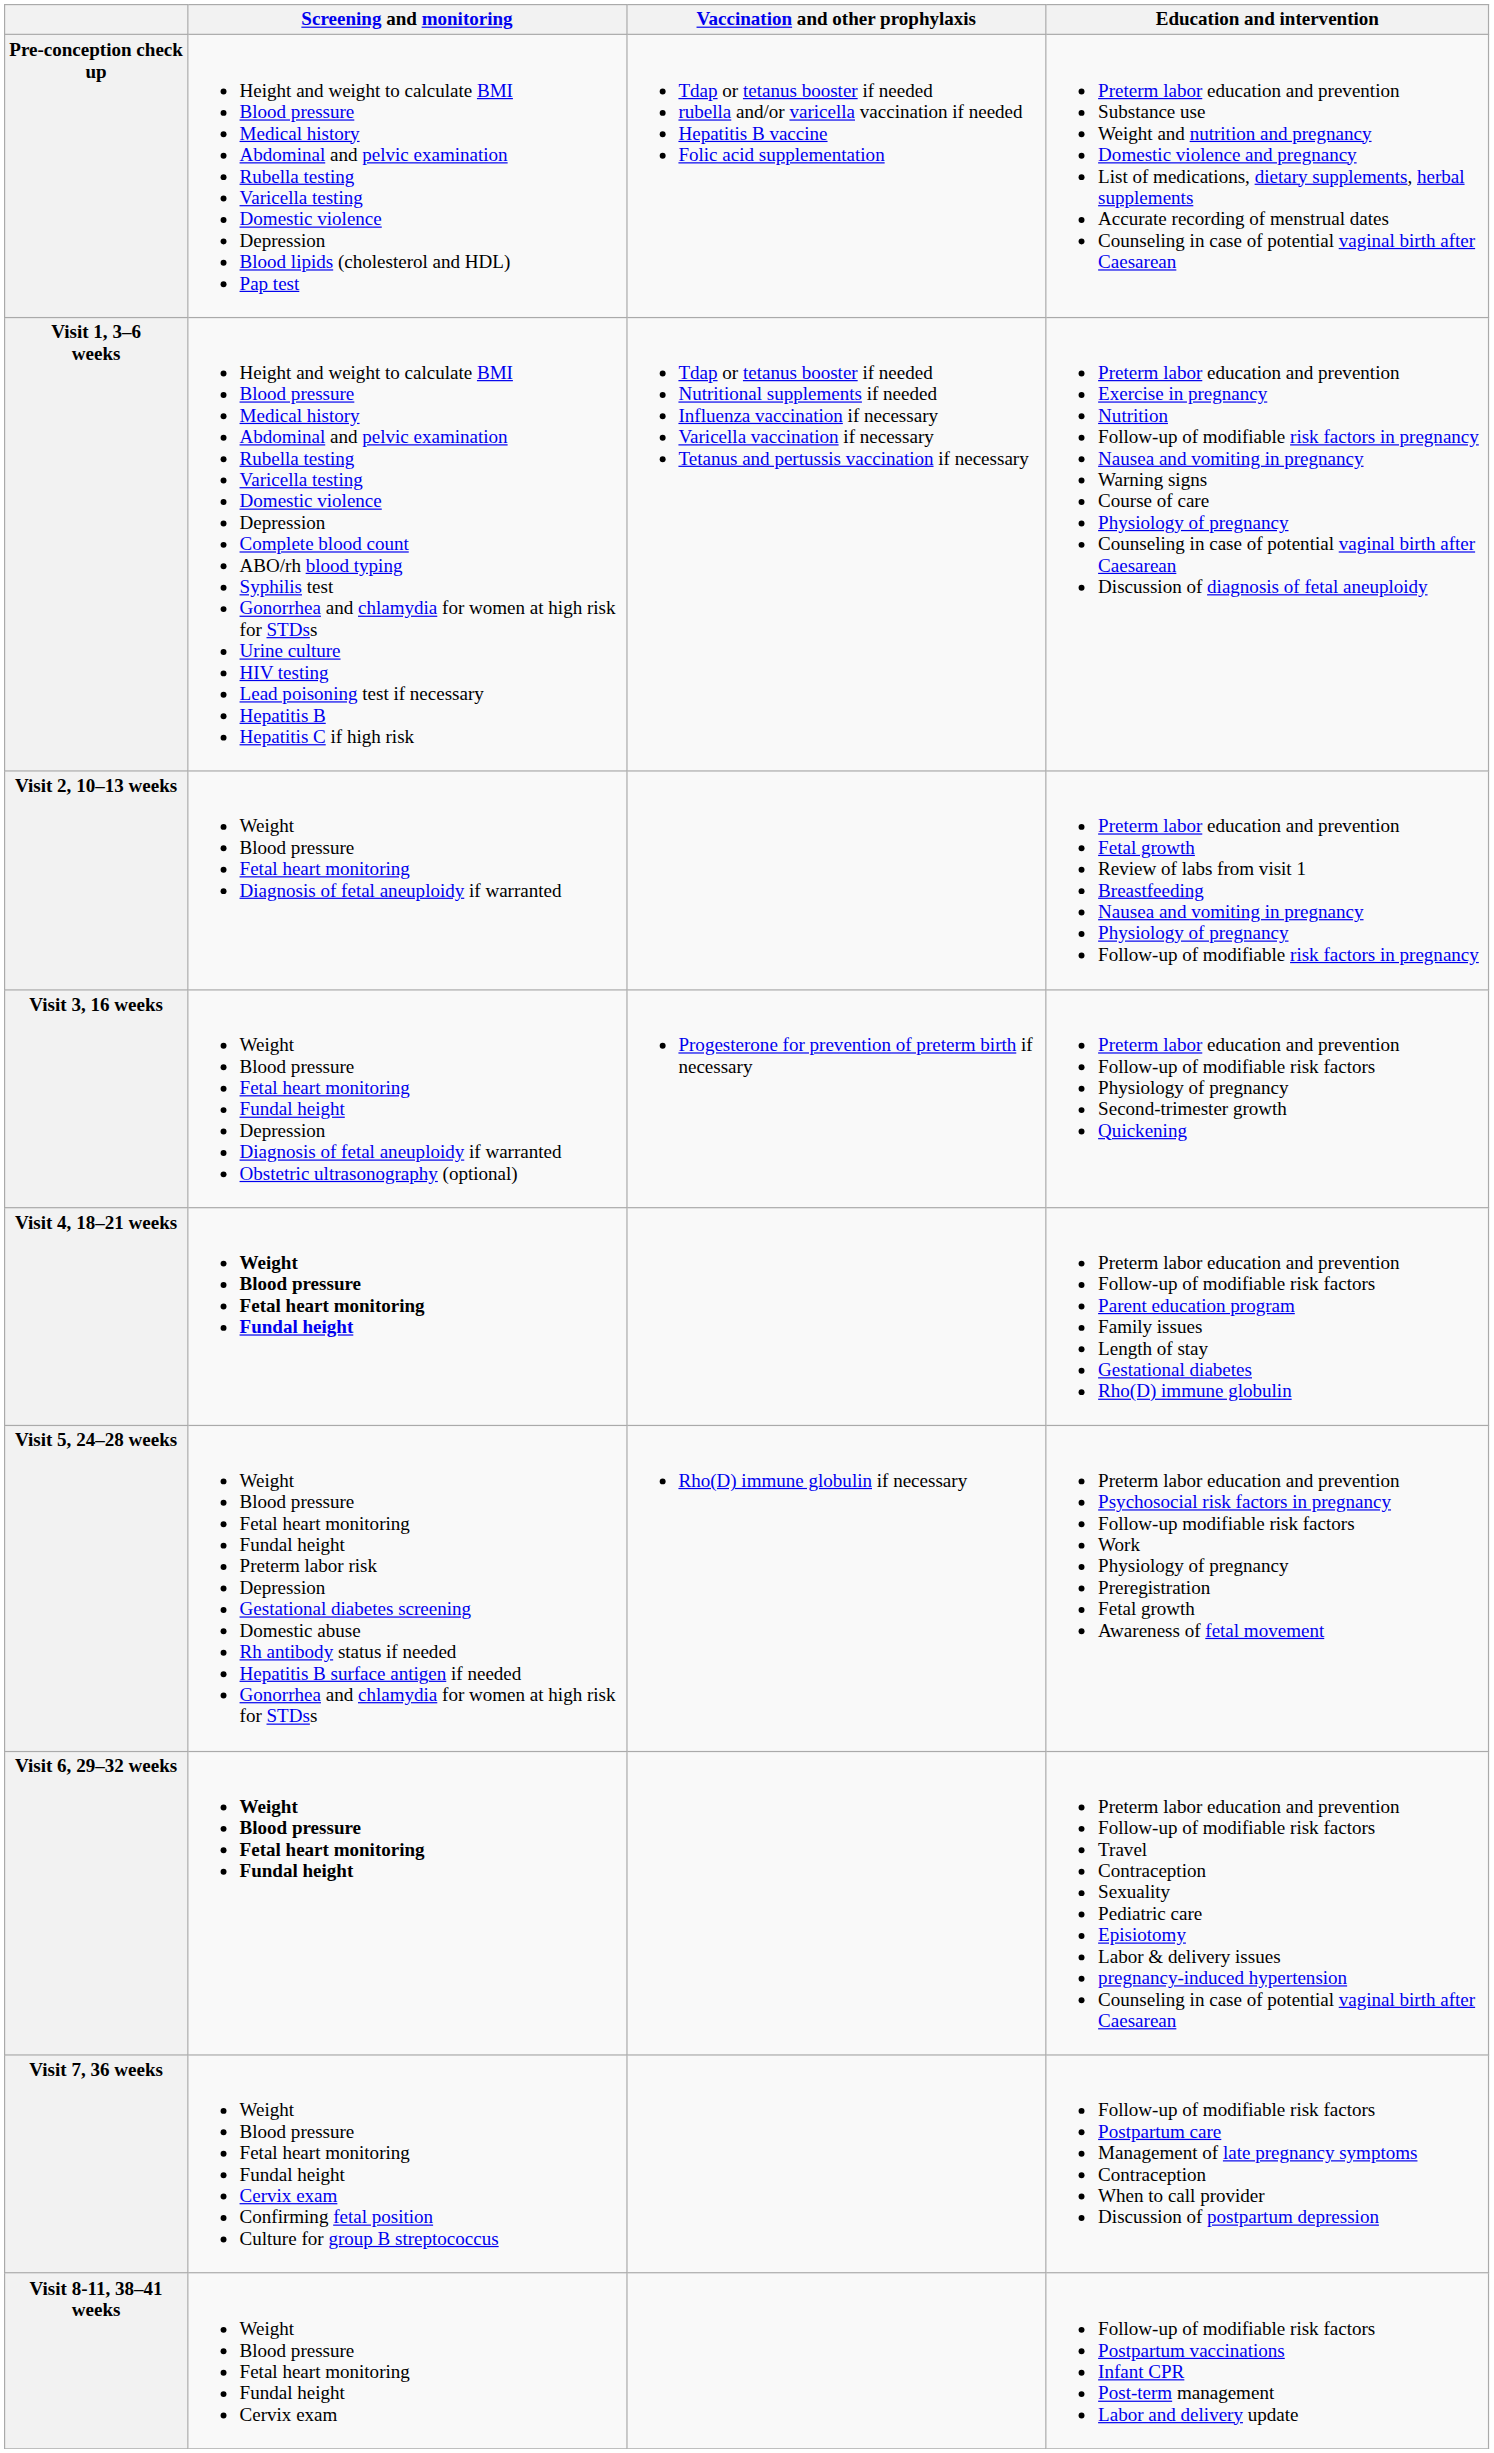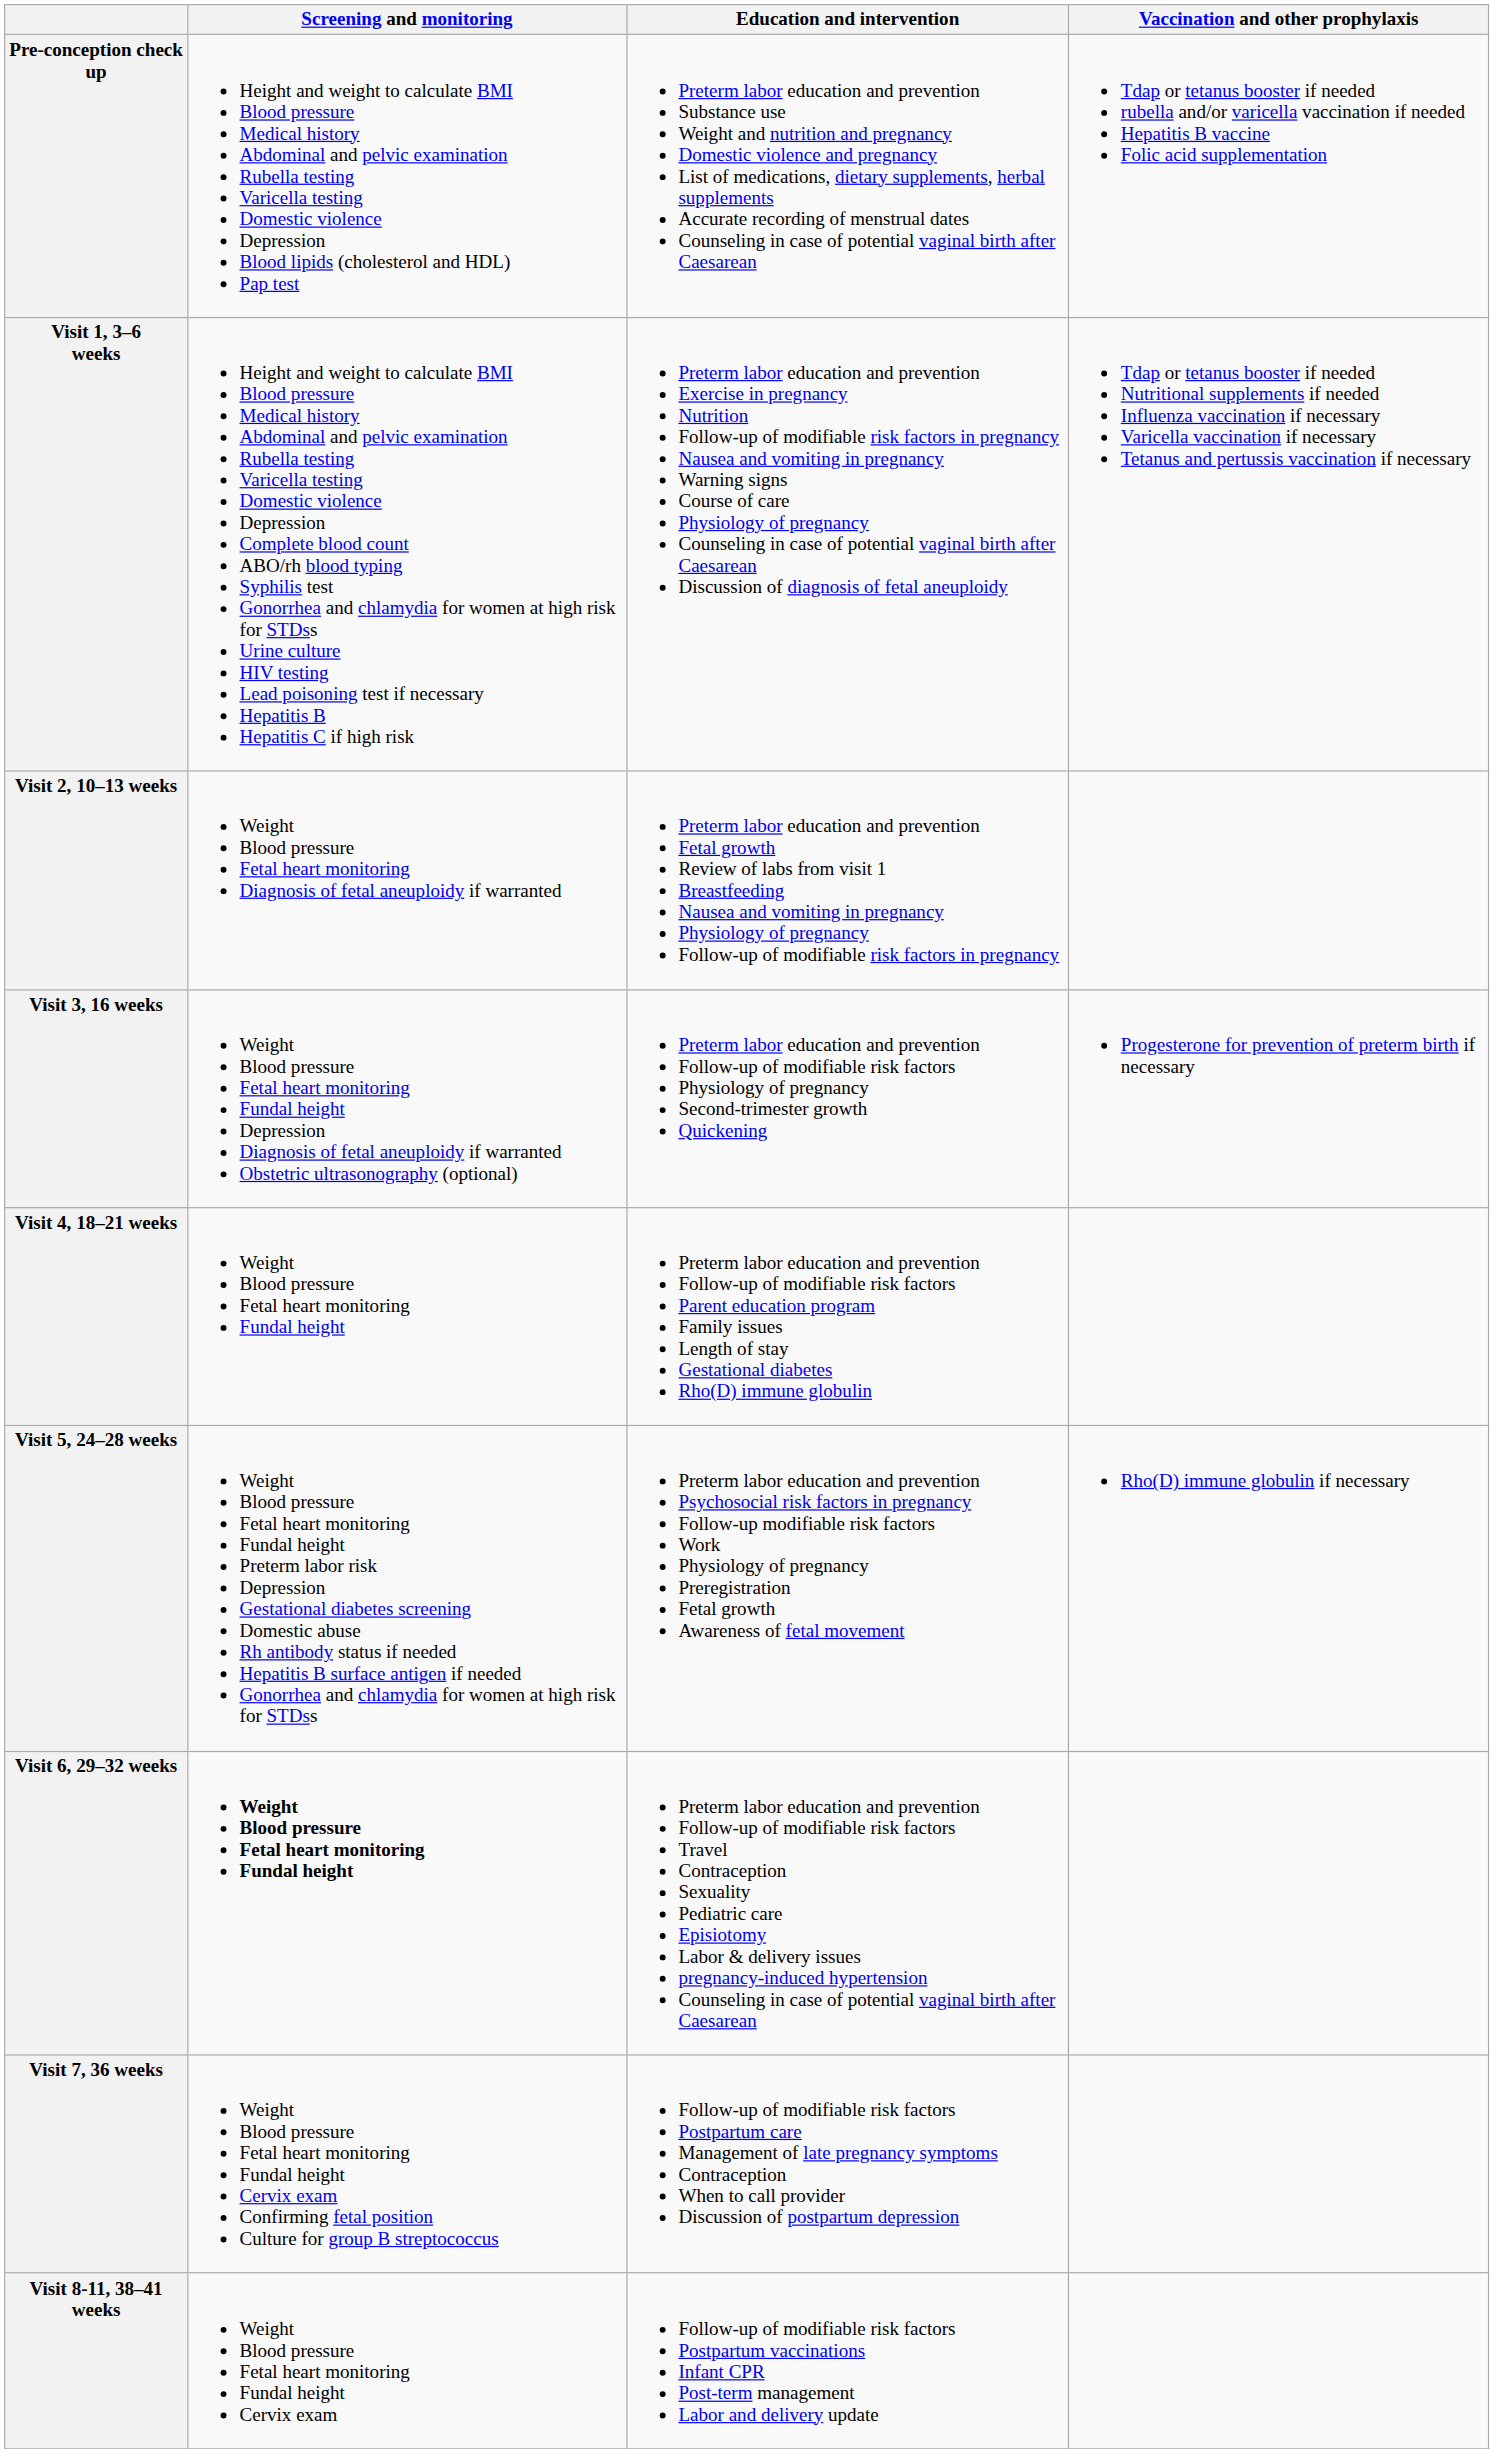 <table class="wikitable">
 <tr>
 <th></th>
 <th><a href='#'>Screening</a> and <a href='#'>monitoring</a></th>
+<th>Education and intervention</th>
 <th><a href='#'>Vaccination</a> and other prophylaxis</th>
-<th>Education and intervention</th>
 </tr>
 <tr valign="top">
 <th>Pre-conception check up</th>
 <td><br><ul><li>Height and weight to calculate <a href='#'>BMI</a></li><li><a href='#'>Blood pressure</a></li><li><a href='#'>Medical history</a></li><li><a href='#'>Abdominal</a> and <a href='#'>pelvic examination</a></li><li><a href='#'>Rubella testing</a></li><li><a href='#'>Varicella testing</a></li><li><a href='#'>Domestic violence</a></li><li>Depression</li><li><a href='#'>Blood lipids</a> (cholesterol and HDL)</li><li><a href='#'>Pap test</a></li></ul></td>
+<td><br><ul><li><a href='#'>Preterm labor</a> education and prevention</li><li>Substance use</li><li>Weight and <a href='#'>nutrition and pregnancy</a></li><li><a href='#'>Domestic violence and pregnancy</a></li><li>List of medications, <a href='#'>dietary supplements</a>, <a href='#'>herbal supplements</a></li><li>Accurate recording of menstrual dates</li><li>Counseling in case of potential <a href='#'>vaginal birth after Caesarean</a></li></ul></td>
 <td><br><ul><li><a href='#'>Tdap</a> or <a href='#'>tetanus booster</a> if needed</li><li><a href='#'>rubella</a> and/or <a href='#'>varicella</a> vaccination if needed</li><li><a href='#'>Hepatitis B vaccine</a></li><li><a href='#'>Folic acid supplementation</a></li></ul></td>
-<td><br><ul><li><a href='#'>Preterm labor</a> education and prevention</li><li>Substance use</li><li>Weight and <a href='#'>nutrition and pregnancy</a></li><li><a href='#'>Domestic violence and pregnancy</a></li><li>List of medications, <a href='#'>dietary supplements</a>, <a href='#'>herbal supplements</a></li><li>Accurate recording of menstrual dates</li><li>Counseling in case of potential <a href='#'>vaginal birth after Caesarean</a></li></ul></td>
 </tr>
 <tr valign="top">
 <th>Visit 1, 3–6<br>weeks</th>
 <td><br><ul><li>Height and weight to calculate <a href='#'>BMI</a></li><li><a href='#'>Blood pressure</a></li><li><a href='#'>Medical history</a></li><li><a href='#'>Abdominal</a> and <a href='#'>pelvic examination</a></li><li><a href='#'>Rubella testing</a></li><li><a href='#'>Varicella testing</a></li><li><a href='#'>Domestic violence</a></li><li>Depression</li><li><a href='#'>Complete blood count</a></li><li>ABO/rh <a href='#'>blood typing</a></li><li><a href='#'>Syphilis</a> test</li><li><a href='#'>Gonorrhea</a> and <a href='#'>chlamydia</a> for women at high risk for <a href='#'>STDs</a>s</li><li><a href='#'>Urine culture</a></li><li><a href='#'>HIV testing</a></li><li><a href='#'>Lead poisoning</a> test if necessary</li><li><a href='#'>Hepatitis B</a></li><li><a href='#'>Hepatitis C</a> if high risk</li></ul></td>
+<td><br><ul><li><a href='#'>Preterm labor</a> education and prevention</li><li><a href='#'>Exercise in pregnancy</a></li><li><a href='#'>Nutrition</a></li><li>Follow-up of modifiable <a href='#'>risk factors in pregnancy</a></li><li><a href='#'>Nausea and vomiting in pregnancy</a></li><li>Warning signs</li><li>Course of care</li><li><a href='#'>Physiology of pregnancy</a></li><li>Counseling in case of potential <a href='#'>vaginal birth after Caesarean</a></li><li>Discussion of <a href='#'>diagnosis of fetal aneuploidy</a></li></ul></td>
 <td><br><ul><li><a href='#'>Tdap</a> or <a href='#'>tetanus booster</a> if needed</li><li><a href='#'>Nutritional supplements</a> if needed</li><li><a href='#'>Influenza vaccination</a> if necessary</li><li><a href='#'>Varicella vaccination</a> if necessary</li><li><a href='#'>Tetanus and pertussis vaccination</a> if necessary</li></ul></td>
-<td><br><ul><li><a href='#'>Preterm labor</a> education and prevention</li><li><a href='#'>Exercise in pregnancy</a></li><li><a href='#'>Nutrition</a></li><li>Follow-up of modifiable <a href='#'>risk factors in pregnancy</a></li><li><a href='#'>Nausea and vomiting in pregnancy</a></li><li>Warning signs</li><li>Course of care</li><li><a href='#'>Physiology of pregnancy</a></li><li>Counseling in case of potential <a href='#'>vaginal birth after Caesarean</a></li><li>Discussion of <a href='#'>diagnosis of fetal aneuploidy</a></li></ul></td>
 </tr>
 <tr valign="top">
 <th>Visit 2, 10–13 weeks</th>
 <td><br><ul><li>Weight</li><li>Blood pressure</li><li><a href='#'>Fetal heart monitoring</a></li><li><a href='#'>Diagnosis of fetal aneuploidy</a> if warranted</li></ul></td>
+<td><br><ul><li><a href='#'>Preterm labor</a> education and prevention</li><li><a href='#'>Fetal growth</a></li><li>Review of labs from visit 1</li><li><a href='#'>Breastfeeding</a></li><li><a href='#'>Nausea and vomiting in pregnancy</a></li><li><a href='#'>Physiology of pregnancy</a></li><li>Follow-up of modifiable <a href='#'>risk factors in pregnancy</a></li></ul></td>
 <td></td>
-<td><br><ul><li><a href='#'>Preterm labor</a> education and prevention</li><li><a href='#'>Fetal growth</a></li><li>Review of labs from visit 1</li><li><a href='#'>Breastfeeding</a></li><li><a href='#'>Nausea and vomiting in pregnancy</a></li><li><a href='#'>Physiology of pregnancy</a></li><li>Follow-up of modifiable <a href='#'>risk factors in pregnancy</a></li></ul></td>
 </tr>
 <tr valign="top">
 <th>Visit 3, 16 weeks</th>
 <td><br><ul><li>Weight</li><li>Blood pressure</li><li><a href='#'>Fetal heart monitoring</a></li><li><a href='#'>Fundal height</a></li><li>Depression</li><li><a href='#'>Diagnosis of fetal aneuploidy</a> if warranted</li><li><a href='#'>Obstetric ultrasonography</a> (optional)</li></ul></td>
+<td><br><ul><li><a href='#'>Preterm labor</a> education and prevention</li><li>Follow-up of modifiable risk factors</li><li>Physiology of pregnancy</li><li>Second-trimester growth</li><li><a href='#'>Quickening</a></li></ul></td>
 <td><br><ul><li><a href='#'>Progesterone for prevention of preterm birth</a> if necessary</li></ul></td>
-<td><br><ul><li><a href='#'>Preterm labor</a> education and prevention</li><li>Follow-up of modifiable risk factors</li><li>Physiology of pregnancy</li><li>Second-trimester growth</li><li><a href='#'>Quickening</a></li></ul></td>
 </tr>
 <tr valign="top">
 <th>Visit 4, 18–21 weeks</th>
-<td><strong><br><ul><li>Weight</li><li>Blood pressure</li><li>Fetal heart monitoring</li><li><a href='#'>Fundal height</a></li></ul></strong></td>
+<td><br><ul><li>Weight</li><li>Blood pressure</li><li>Fetal heart monitoring</li><li><a href='#'>Fundal height</a></li></ul></td>
+<td><br><ul><li>Preterm labor education and prevention</li><li>Follow-up of modifiable risk factors</li><li><a href='#'>Parent education program</a></li><li>Family issues</li><li>Length of stay</li><li><a href='#'>Gestational diabetes</a></li><li><a href='#'>Rho(D) immune globulin</a></li></ul></td>
 <td></td>
-<td><br><ul><li>Preterm labor education and prevention</li><li>Follow-up of modifiable risk factors</li><li><a href='#'>Parent education program</a></li><li>Family issues</li><li>Length of stay</li><li><a href='#'>Gestational diabetes</a></li><li><a href='#'>Rho(D) immune globulin</a></li></ul></td>
 </tr>
 <tr valign="top">
 <th>Visit 5, 24–28 weeks</th>
 <td><br><ul><li>Weight</li><li>Blood pressure</li><li>Fetal heart monitoring</li><li>Fundal height</li><li>Preterm labor risk</li><li>Depression</li><li><a href='#'>Gestational diabetes screening</a></li><li>Domestic abuse</li><li><a href='#'>Rh antibody</a> status if needed</li><li><a href='#'>Hepatitis B surface antigen</a> if needed</li><li><a href='#'>Gonorrhea</a> and <a href='#'>chlamydia</a> for women at high risk for <a href='#'>STDs</a>s</li></ul></td>
+<td><br><ul><li>Preterm labor education and prevention</li><li><a href='#'>Psychosocial risk factors in pregnancy</a></li><li>Follow-up modifiable risk factors</li><li>Work</li><li>Physiology of pregnancy</li><li>Preregistration</li><li>Fetal growth</li><li>Awareness of <a href='#'>fetal movement</a></li></ul></td>
 <td><br><ul><li><a href='#'>Rho(D) immune globulin</a> if necessary</li></ul></td>
-<td><br><ul><li>Preterm labor education and prevention</li><li><a href='#'>Psychosocial risk factors in pregnancy</a></li><li>Follow-up modifiable risk factors</li><li>Work</li><li>Physiology of pregnancy</li><li>Preregistration</li><li>Fetal growth</li><li>Awareness of <a href='#'>fetal movement</a></li></ul></td>
 </tr>
 <tr valign="top">
 <th>Visit 6, 29–32 weeks</th>
 <td><strong><br><ul><li>Weight</li><li>Blood pressure</li><li>Fetal heart monitoring</li><li>Fundal height</li></ul></strong></td>
+<td><br><ul><li>Preterm labor education and prevention</li><li>Follow-up of modifiable risk factors</li><li>Travel</li><li>Contraception</li><li>Sexuality</li><li>Pediatric care</li><li><a href='#'>Episiotomy</a></li><li>Labor & delivery issues</li><li><a href='#'>pregnancy-induced hypertension</a></li><li>Counseling in case of potential <a href='#'>vaginal birth after Caesarean</a></li></ul></td>
 <td></td>
-<td><br><ul><li>Preterm labor education and prevention</li><li>Follow-up of modifiable risk factors</li><li>Travel</li><li>Contraception</li><li>Sexuality</li><li>Pediatric care</li><li><a href='#'>Episiotomy</a></li><li>Labor & delivery issues</li><li><a href='#'>pregnancy-induced hypertension</a></li><li>Counseling in case of potential <a href='#'>vaginal birth after Caesarean</a></li></ul></td>
 </tr>
 <tr valign="top">
 <th>Visit 7, 36 weeks </th>
 <td><br><ul><li>Weight</li><li>Blood pressure</li><li>Fetal heart monitoring</li><li>Fundal height</li><li><a href='#'>Cervix exam</a></li><li>Confirming <a href='#'>fetal position</a></li><li>Culture for <a href='#'>group B streptococcus</a></li></ul></td>
+<td><br><ul><li>Follow-up of modifiable risk factors</li><li><a href='#'>Postpartum care</a></li><li>Management of <a href='#'>late pregnancy symptoms</a></li><li>Contraception</li><li>When to call provider</li><li>Discussion of <a href='#'>postpartum depression</a></li></ul></td>
 <td></td>
-<td><br><ul><li>Follow-up of modifiable risk factors</li><li><a href='#'>Postpartum care</a></li><li>Management of <a href='#'>late pregnancy symptoms</a></li><li>Contraception</li><li>When to call provider</li><li>Discussion of <a href='#'>postpartum depression</a></li></ul></td>
 </tr>
 <tr valign="top">
 <th>Visit 8-11, 38–41 weeks</th>
 <td><br><ul><li>Weight</li><li>Blood pressure</li><li>Fetal heart monitoring</li><li>Fundal height</li><li>Cervix exam</li></ul></td>
+<td><br><ul><li>Follow-up of modifiable risk factors</li><li><a href='#'>Postpartum vaccinations</a></li><li><a href='#'>Infant CPR</a></li><li><a href='#'>Post-term</a> management</li><li><a href='#'>Labor and delivery</a> update</li></ul></td>
 <td></td>
-<td><br><ul><li>Follow-up of modifiable risk factors</li><li><a href='#'>Postpartum vaccinations</a></li><li><a href='#'>Infant CPR</a></li><li><a href='#'>Post-term</a> management</li><li><a href='#'>Labor and delivery</a> update</li></ul></td>
 </tr>
 </table>
